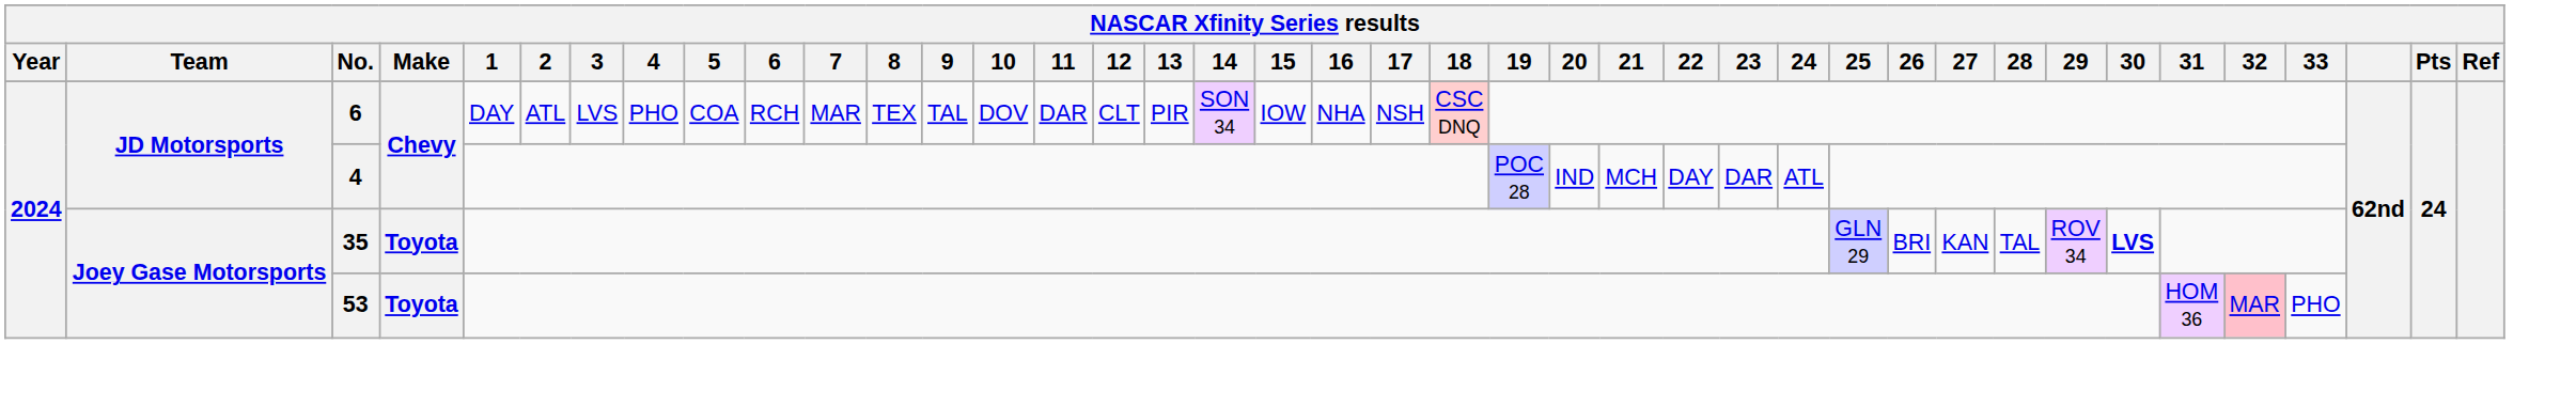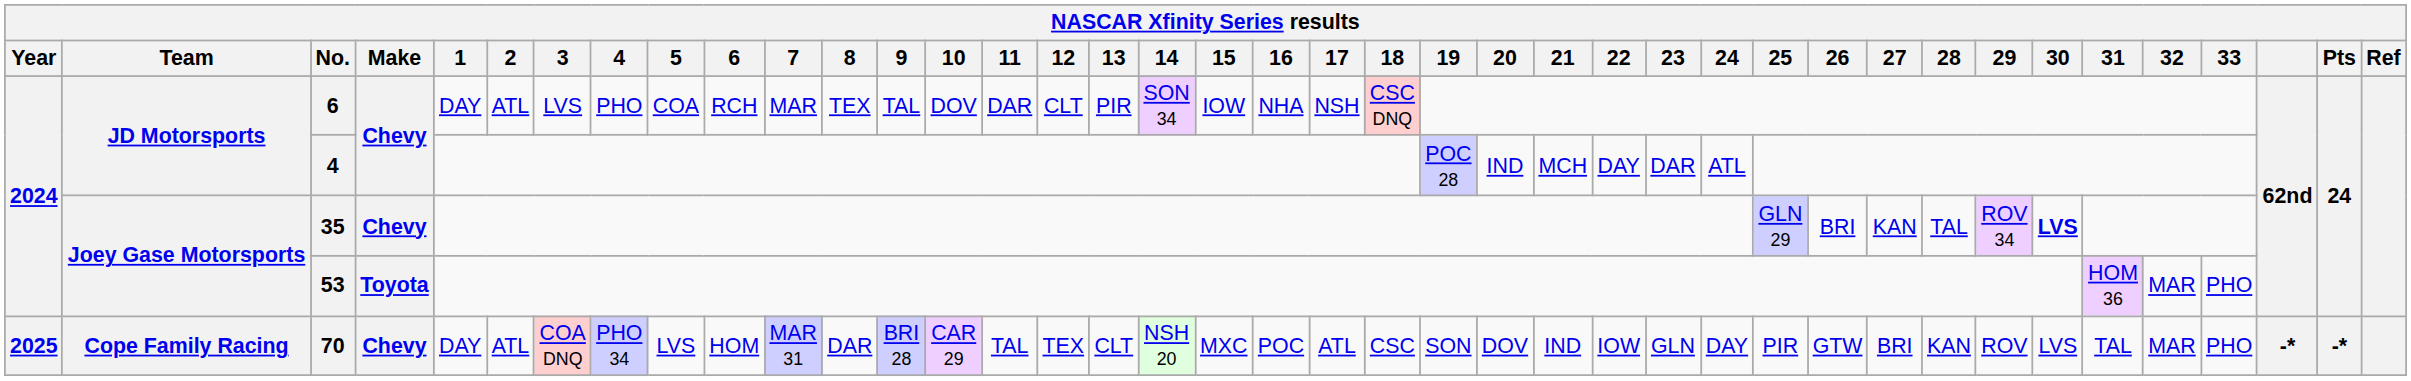 <table class="wikitable" style="text-align:center; font-size:75%">
 <tr>
 <th colspan=40><a href='#'>NASCAR Xfinity Series</a> results</th>
 </tr>
 <tr>
 <th>Year</th>
 <th>Team</th>
 <th>No.</th>
 <th>Make</th>
 <th>1</th>
 <th>2</th>
 <th>3</th>
 <th>4</th>
 <th>5</th>
 <th>6</th>
 <th>7</th>
 <th>8</th>
 <th>9</th>
 <th>10</th>
 <th>11</th>
 <th>12</th>
 <th>13</th>
 <th>14</th>
 <th>15</th>
 <th>16</th>
 <th>17</th>
 <th>18</th>
 <th>19</th>
 <th>20</th>
 <th>21</th>
 <th>22</th>
 <th>23</th>
 <th>24</th>
 <th>25</th>
 <th>26</th>
 <th>27</th>
 <th>28</th>
 <th>29</th>
 <th>30</th>
 <th>31</th>
 <th>32</th>
 <th>33</th>
 <th></th>
 <th>Pts</th>
 <th>Ref</th>
 </tr>
 <tr>
 <th rowspan=4><a href='#'>2024</a></th>
 <th rowspan=2><a href='#'>JD Motorsports</a></th>
 <th>6</th>
 <th rowspan=2><a href='#'>Chevy</a></th>
 <td><a href='#'>DAY</a></td>
 <td><a href='#'>ATL</a></td>
 <td><a href='#'>LVS</a></td>
 <td><a href='#'>PHO</a></td>
 <td><a href='#'>COA</a></td>
 <td><a href='#'>RCH</a></td>
 <td><a href='#'>MAR</a></td>
 <td><a href='#'>TEX</a></td>
 <td><a href='#'>TAL</a></td>
 <td><a href='#'>DOV</a></td>
 <td><a href='#'>DAR</a></td>
 <td><a href='#'>CLT</a></td>
 <td><a href='#'>PIR</a></td>
 <td style="background:#EFCFFF;"><a href='#'>SON</a><br><small>34</small></td>
 <td><a href='#'>IOW</a></td>
 <td><a href='#'>NHA</a></td>
 <td><a href='#'>NSH</a></td>
 <td style="background:#FFCFCF;"><a href='#'>CSC</a><br><small>DNQ</small></td>
 <td colspan=15></td>
 <th rowspan=4>62nd</th>
 <th rowspan=4>24</th>
 <th rowspan=4></th>
 </tr>
 <tr>
 <th>4</th>
 <td colspan=18></td>
 <td style="background:#CFCFFF;"><a href='#'>POC</a><br><small>28</small></td>
 <td><a href='#'>IND</a></td>
 <td><a href='#'>MCH</a></td>
 <td><a href='#'>DAY</a></td>
 <td><a href='#'>DAR</a></td>
 <td><a href='#'>ATL</a></td>
 <td colspan=9></td>
 </tr>
 <tr>
 <th rowspan=2 nowrap><a href='#'>Joey Gase Motorsports</a></th>
 <th>35</th>
-<th><a href='#'>Toyota</a></th>
+<th><a href='#'>Chevy</a></th>
 <td colspan=24></td>
 <td style="background:#CFCFFF;"><a href='#'>GLN</a><br><small>29</small></td>
 <td><a href='#'>BRI</a></td>
 <td><a href='#'>KAN</a></td>
 <td><a href='#'>TAL</a></td>
 <td style="background:#EFCFFF;"><a href='#'>ROV</a><br><small>34</small></td>
 <td><strong><a href='#'>LVS</a></strong></td>
 </tr>
 <tr>
 <th>53</th>
 <th><a href='#'>Toyota</a></th>
 <td colspan=30></td>
 <td style="background:#EFCFFF;"><a href='#'>HOM</a><br><small>36</small></td>
-<td style="background: pink;"><a href='#'>MAR</a></td>
+<td><a href='#'>MAR</a></td>
 <td><a href='#'>PHO</a></td>
 </tr>
+<tr>
+<th><a href='#'>2025</a></th>
+<th><a href='#'>Cope Family Racing</a></th>
+<th>70</th>
+<th><a href='#'>Chevy</a></th>
+<td><a href='#'>DAY</a></td>
+<td><a href='#'>ATL</a></td>
+<td style="background:#FFCFCF;"><a href='#'>COA</a><br><small>DNQ</small></td>
+<td style="background:#CFCFFF;"><a href='#'>PHO</a><br><small>34</small></td>
+<td><a href='#'>LVS</a></td>
+<td><a href='#'>HOM</a></td>
+<td style="background:#CFCFFF;"><a href='#'>MAR</a><br><small>31</small></td>
+<td><a href='#'>DAR</a></td>
+<td style="background:#CFCFFF;"><a href='#'>BRI</a><br><small>28</small></td>
+<td style="background:#EFCFFF;"><a href='#'>CAR</a><br><small>29</small></td>
+<td><a href='#'>TAL</a></td>
+<td><a href='#'>TEX</a></td>
+<td><a href='#'>CLT</a></td>
+<td style="background:#DFFFDF;"><a href='#'>NSH</a><br><small>20</small></td>
+<td><a href='#'>MXC</a></td>
+<td><a href='#'>POC</a></td>
+<td><a href='#'>ATL</a></td>
+<td><a href='#'>CSC</a></td>
+<td><a href='#'>SON</a></td>
+<td><a href='#'>DOV</a></td>
+<td><a href='#'>IND</a></td>
+<td><a href='#'>IOW</a></td>
+<td><a href='#'>GLN</a></td>
+<td><a href='#'>DAY</a></td>
+<td><a href='#'>PIR</a></td>
+<td><a href='#'>GTW</a></td>
+<td><a href='#'>BRI</a></td>
+<td><a href='#'>KAN</a></td>
+<td><a href='#'>ROV</a></td>
+<td><a href='#'>LVS</a></td>
+<td><a href='#'>TAL</a></td>
+<td><a href='#'>MAR</a></td>
+<td><a href='#'>PHO</a></td>
+<th>-*</th>
+<th>-*</th>
+<th></th>
+</tr>
 </table>
